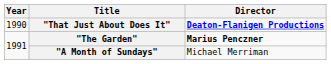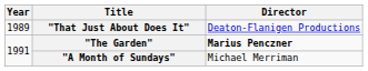 <table class="wikitable plainrowheaders" style=text-align:center;>
 <tr>
 <th scope="col">Year</th>
 <th scope="col" style="width:18em;">Title</th>
 <th scope="col">Director</th>
 </tr>
 <tr>
-<td>1990</td>
+<td>1989</td>
 <th scope="row">"That Just About Does It"</th>
-<td align="left"><strong><a href='#'>Deaton-Flanigen Productions</a></strong></td>
+<td align="left"><a href='#'>Deaton-Flanigen Productions</a></td>
 </tr>
 <tr>
 <td rowspan="2">1991</td>
 <th scope="row">"The Garden"</th>
 <td align="left"><strong>Marius Penczner</strong></td>
 </tr>
 <tr>
 <th scope="row">"A Month of Sundays"</th>
 <td align="left">Michael Merriman</td>
 </tr>
 </table>
